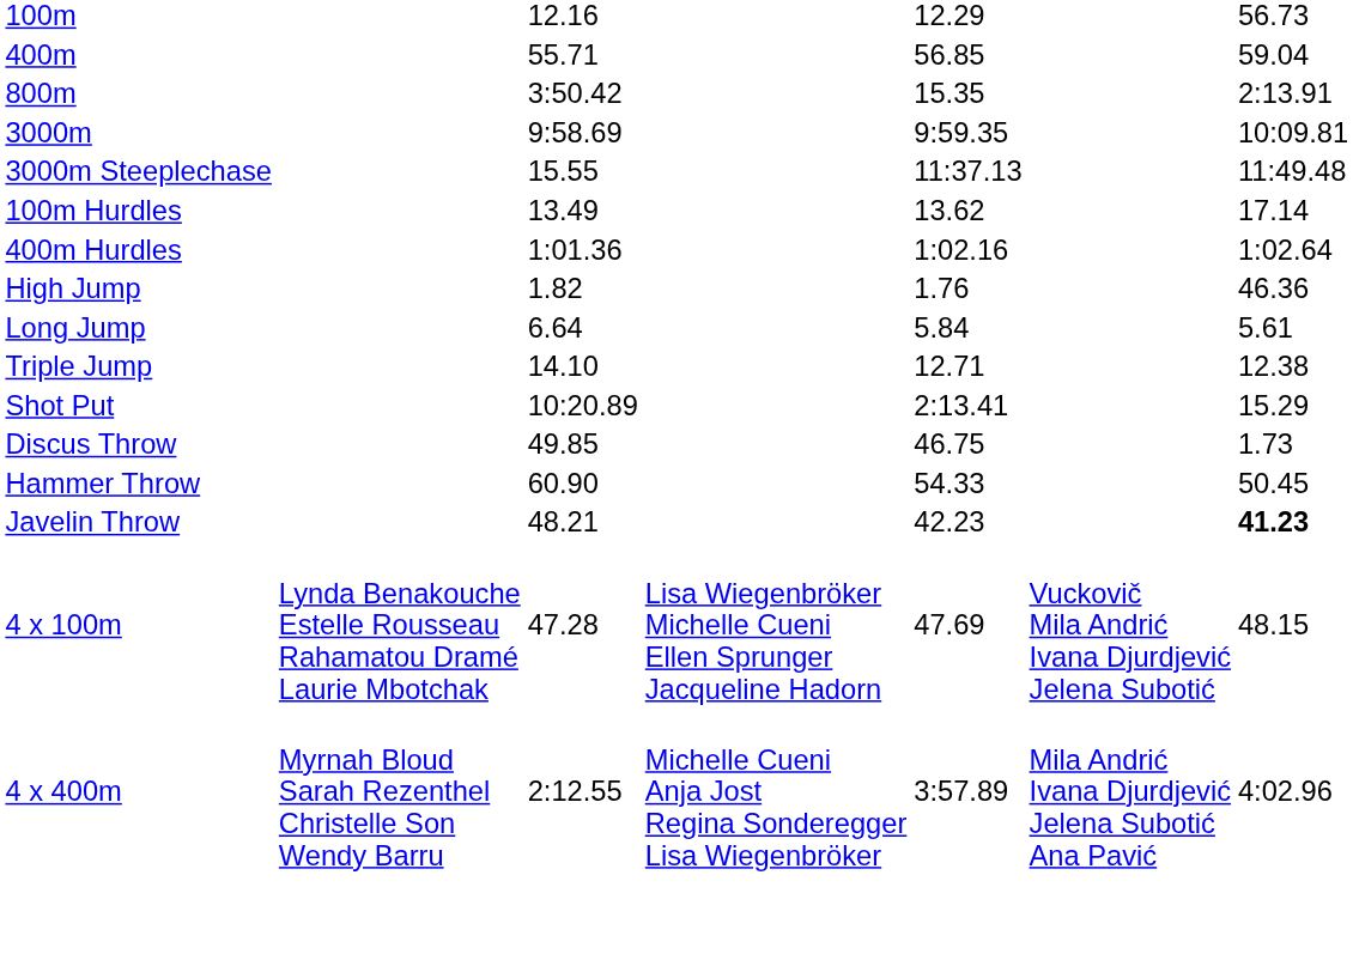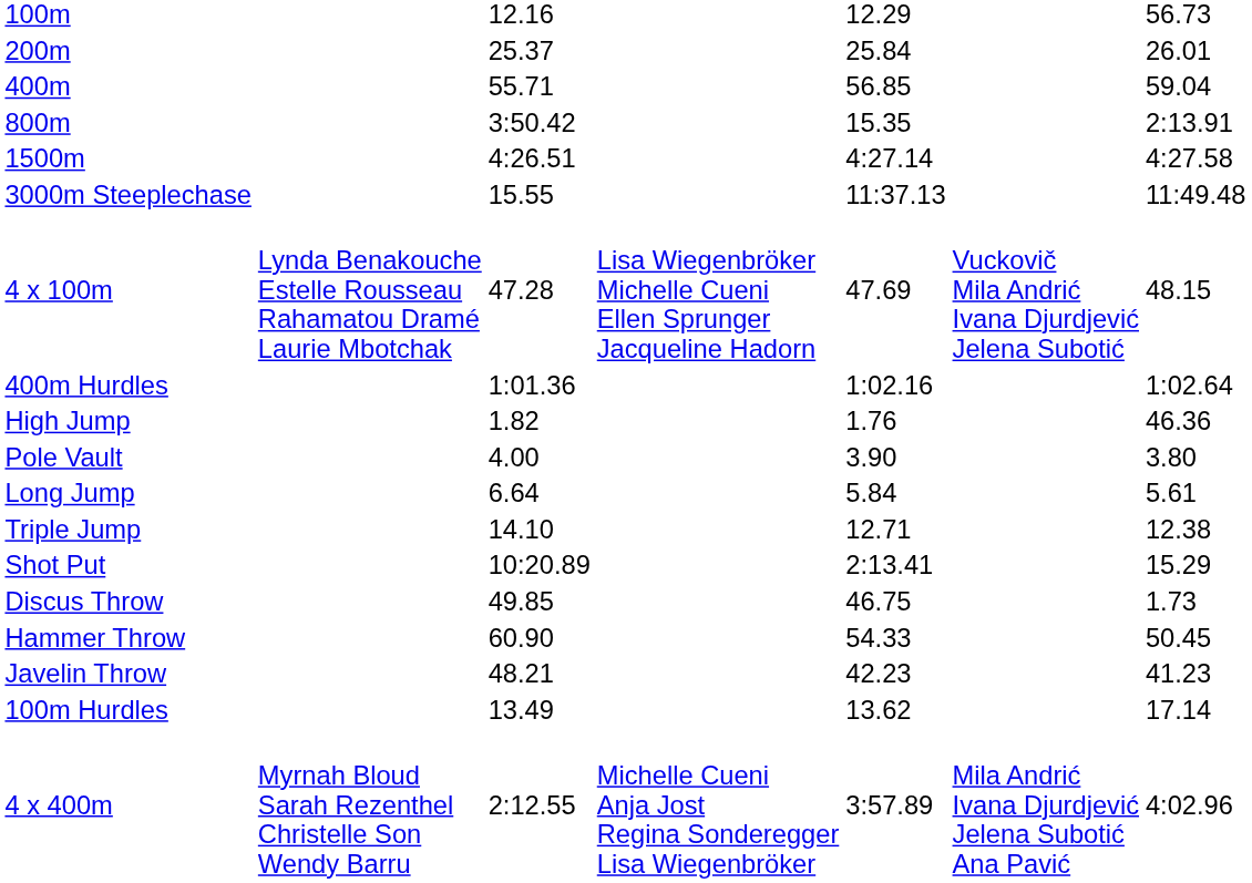 <table>
 <tr>
 <td><a href='#'>100m</a></td>
 <td></td>
 <td>12.16</td>
 <td></td>
 <td>12.29</td>
 <td></td>
 <td>56.73</td>
+</tr>
+<tr>
+<td><a href='#'>200m</a></td>
+<td></td>
+<td>25.37</td>
+<td></td>
+<td>25.84</td>
+<td></td>
+<td>26.01</td>
 </tr>
 <tr>
 <td><a href='#'>400m</a></td>
 <td></td>
 <td>55.71</td>
 <td></td>
 <td>56.85</td>
 <td></td>
 <td>59.04</td>
 </tr>
 <tr>
 <td><a href='#'>800m</a></td>
 <td></td>
 <td>3:50.42</td>
 <td></td>
 <td>15.35</td>
 <td></td>
 <td>2:13.91</td>
 </tr>
 <tr>
-<td><a href='#'>3000m</a></td>
+<td><a href='#'>1500m</a></td>
 <td></td>
-<td>9:58.69</td>
+<td>4:26.51</td>
 <td></td>
-<td>9:59.35</td>
+<td>4:27.14</td>
 <td></td>
-<td>10:09.81</td>
+<td>4:27.58</td>
 </tr>
 <tr>
 <td><a href='#'>3000m Steeplechase</a></td>
 <td></td>
 <td>15.55</td>
 <td></td>
 <td>11:37.13</td>
 <td></td>
 <td>11:49.48</td>
 </tr>
 <tr>
-<td><a href='#'>100m Hurdles</a></td>
-<td></td>
-<td>13.49</td>
-<td></td>
-<td>13.62</td>
-<td></td>
-<td>17.14</td>
+<td><a href='#'>4 x 100m</a></td>
+<td><br><a href='#'>Lynda Benakouche</a><br><a href='#'>Estelle Rousseau</a><br><a href='#'>Rahamatou Dramé</a><br><a href='#'>Laurie Mbotchak</a></td>
+<td>47.28</td>
+<td><br><a href='#'>Lisa Wiegenbröker</a><br><a href='#'>Michelle Cueni</a><br><a href='#'>Ellen Sprunger</a><br><a href='#'>Jacqueline Hadorn</a></td>
+<td>47.69</td>
+<td><br><a href='#'>Vuckovič</a><br><a href='#'>Mila Andrić</a><br><a href='#'>Ivana Djurdjević</a><br><a href='#'>Jelena Subotić</a></td>
+<td>48.15</td>
 </tr>
 <tr>
 <td><a href='#'>400m Hurdles</a></td>
 <td></td>
 <td>1:01.36</td>
 <td></td>
 <td>1:02.16</td>
 <td></td>
 <td>1:02.64</td>
 </tr>
 <tr>
 <td><a href='#'>High Jump</a></td>
 <td></td>
 <td>1.82</td>
 <td></td>
 <td>1.76</td>
 <td></td>
 <td>46.36</td>
+</tr>
+<tr>
+<td><a href='#'>Pole Vault</a></td>
+<td></td>
+<td>4.00</td>
+<td></td>
+<td>3.90</td>
+<td></td>
+<td>3.80</td>
 </tr>
 <tr>
 <td><a href='#'>Long Jump</a></td>
 <td></td>
 <td>6.64</td>
 <td></td>
 <td>5.84</td>
 <td></td>
 <td>5.61</td>
 </tr>
 <tr>
 <td><a href='#'>Triple Jump</a></td>
 <td></td>
 <td>14.10</td>
 <td></td>
 <td>12.71</td>
 <td></td>
 <td>12.38</td>
 </tr>
 <tr>
 <td><a href='#'>Shot Put</a></td>
 <td></td>
 <td>10:20.89</td>
 <td></td>
 <td>2:13.41</td>
 <td></td>
 <td>15.29</td>
 </tr>
 <tr>
 <td><a href='#'>Discus Throw</a></td>
 <td></td>
 <td>49.85</td>
 <td></td>
 <td>46.75</td>
 <td></td>
 <td>1.73</td>
 </tr>
 <tr>
 <td><a href='#'>Hammer Throw</a></td>
 <td></td>
 <td>60.90</td>
 <td></td>
 <td>54.33</td>
 <td></td>
 <td>50.45</td>
 </tr>
 <tr>
 <td><a href='#'>Javelin Throw</a></td>
 <td></td>
 <td>48.21</td>
 <td></td>
 <td>42.23</td>
 <td></td>
-<td><strong>41.23</strong></td>
+<td>41.23</td>
 </tr>
 <tr>
-<td><a href='#'>4 x 100m</a></td>
-<td><br><a href='#'>Lynda Benakouche</a><br><a href='#'>Estelle Rousseau</a><br><a href='#'>Rahamatou Dramé</a><br><a href='#'>Laurie Mbotchak</a></td>
-<td>47.28</td>
-<td><br><a href='#'>Lisa Wiegenbröker</a><br><a href='#'>Michelle Cueni</a><br><a href='#'>Ellen Sprunger</a><br><a href='#'>Jacqueline Hadorn</a></td>
-<td>47.69</td>
-<td><br><a href='#'>Vuckovič</a><br><a href='#'>Mila Andrić</a><br><a href='#'>Ivana Djurdjević</a><br><a href='#'>Jelena Subotić</a></td>
-<td>48.15</td>
+<td><a href='#'>100m Hurdles</a></td>
+<td></td>
+<td>13.49</td>
+<td></td>
+<td>13.62</td>
+<td></td>
+<td>17.14</td>
 </tr>
 <tr>
 <td><a href='#'>4 x 400m</a></td>
 <td><br><a href='#'>Myrnah Bloud</a><br><a href='#'>Sarah Rezenthel</a><br><a href='#'>Christelle Son</a><br><a href='#'>Wendy Barru</a></td>
 <td>2:12.55</td>
 <td><br><a href='#'>Michelle Cueni</a><br><a href='#'>Anja Jost</a><br><a href='#'>Regina Sonderegger</a><br><a href='#'>Lisa Wiegenbröker</a></td>
 <td>3:57.89</td>
 <td><br><a href='#'>Mila Andrić</a><br><a href='#'>Ivana Djurdjević</a><br><a href='#'>Jelena Subotić</a><br><a href='#'>Ana Pavić</a></td>
 <td>4:02.96</td>
 </tr>
 </table>
